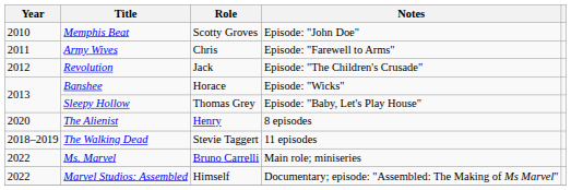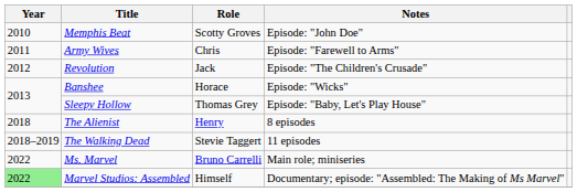 <table class="wikitable sortable">
 <tr>
 <th>Year</th>
 <th>Title</th>
 <th>Role</th>
 <th class="unsortable">Notes</th>
 <th scope="col" class="unsortable"></th>
 </tr>
 <tr>
 <td>2010</td>
 <td><em><a href='#'>Memphis Beat</a></em></td>
 <td>Scotty Groves</td>
 <td>Episode: "John Doe"</td>
 <td align="center"></td>
 </tr>
 <tr>
 <td>2011</td>
 <td><em><a href='#'>Army Wives</a></em></td>
 <td>Chris</td>
 <td>Episode: "Farewell to Arms"</td>
 <td align="center"></td>
 </tr>
 <tr>
 <td>2012</td>
 <td><em><a href='#'>Revolution</a></em></td>
 <td>Jack</td>
 <td>Episode: "The Children's Crusade"</td>
 <td align="center"></td>
 </tr>
 <tr>
 <td rowspan="2">2013</td>
 <td><em><a href='#'>Banshee</a></em></td>
 <td>Horace</td>
 <td>Episode: "Wicks"</td>
 <td align="center"></td>
 </tr>
 <tr>
 <td><em><a href='#'>Sleepy Hollow</a></em></td>
 <td>Thomas Grey</td>
 <td>Episode: "Baby, Let's Play House"</td>
 <td align="center"></td>
 </tr>
 <tr>
-<td>2020</td>
+<td>2018</td>
 <td><em><a href='#'>The Alienist</a></em></td>
 <td><a href='#'>Henry</a></td>
 <td>8 episodes</td>
 <td align="center"></td>
 </tr>
 <tr>
 <td>2018–2019</td>
 <td><em><a href='#'>The Walking Dead</a></em></td>
 <td>Stevie Taggert</td>
 <td>11 episodes</td>
 <td align="center"></td>
 </tr>
 <tr>
 <td>2022</td>
 <td><em><a href='#'>Ms. Marvel</a></em></td>
 <td><a href='#'>Bruno Carrelli</a></td>
 <td>Main role; miniseries</td>
 <td align="center"></td>
 </tr>
 <tr>
-<td>2022</td>
+<td style="background: lightgreen;">2022</td>
 <td><em><a href='#'>Marvel Studios: Assembled</a></em></td>
 <td>Himself</td>
 <td>Documentary; episode: "Assembled: The Making of <em>Ms Marvel</em>"</td>
 <td align="center"></td>
 </tr>
 <tr>
 </tr>
 </table>
